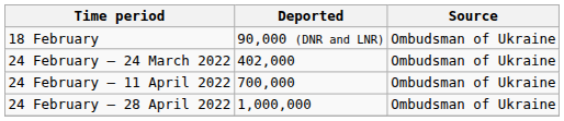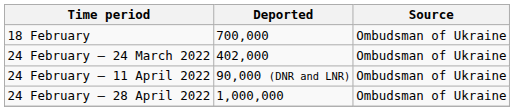 <table class="wikitable plainrowheaders">
 <tr>
 <th scope="col">Time period</th>
 <th scope="col">Deported</th>
 <th scope="col">Source</th>
 </tr>
 <tr>
 <td scope="row">18 February</td>
-<td>90,000 <small>(DNR and LNR)</small></td>
+<td>700,000</td>
 <td>Ombudsman of Ukraine</td>
 </tr>
 <tr>
 <td scope="row">24 February – 24 March 2022</td>
 <td>402,000</td>
 <td>Ombudsman of Ukraine</td>
 </tr>
 <tr>
 <td scope="row">24 February – 11 April 2022</td>
-<td>700,000</td>
+<td>90,000 <small>(DNR and LNR)</small></td>
 <td>Ombudsman of Ukraine</td>
 </tr>
 <tr>
 <td scope="row">24 February – 28 April 2022</td>
 <td>1,000,000</td>
 <td>Ombudsman of Ukraine</td>
 </tr>
 <tr>
 </tr>
 </table>
